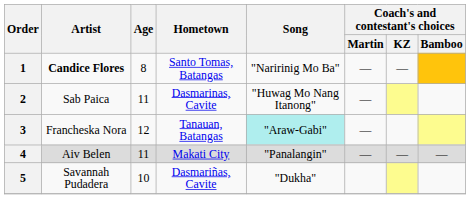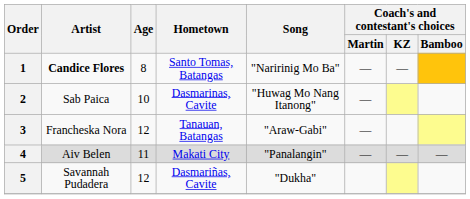 <table class="wikitable" style="text-align:center; line-height:17px; width:100%;">
 <tr>
 <th rowspan="2" scope="col" width="05%">Order</th>
 <th rowspan="2" scope="col" width="20%">Artist</th>
 <th rowspan="2" scope="col" width="05%">Age</th>
 <th rowspan="2" scope="col" width="20%">Hometown</th>
 <th rowspan="2" scope="col" width="22%">Song</th>
 <th colspan="3">Coach's and contestant's choices</th>
 </tr>
 <tr>
 <th width="07%">Martin</th>
 <th width="07%">KZ</th>
 <th width="07%">Bamboo</th>
 </tr>
 <tr>
 <th>1</th>
 <td><strong>Candice Flores</strong></td>
 <td>8</td>
 <td><a href='#'>Santo Tomas, Batangas</a></td>
 <td>"Naririnig Mo Ba"</td>
 <td>—</td>
 <td>—</td>
 <td style="background:#FFC40C;"><strong></strong></td>
 </tr>
 <tr>
 <th>2</th>
 <td>Sab Paica</td>
-<td>11</td>
+<td>10</td>
 <td><a href='#'>Dasmarinas, Cavite</a></td>
 <td>"Huwag Mo Nang Itanong"</td>
 <td>—</td>
 <td style="background:#fdfc8f;"><strong></strong></td>
 <td><strong></strong></td>
 </tr>
 <tr>
 <th>3</th>
 <td>Francheska Nora</td>
 <td>12</td>
 <td><a href='#'>Tanauan, Batangas</a></td>
-<td style="background: paleturquoise;">"Araw-Gabi"</td>
+<td>"Araw-Gabi"</td>
 <td>—</td>
 <td><strong></strong></td>
 <td style="background:#fdfc8f;"><strong></strong></td>
 </tr>
 <tr>
 <th>4</th>
 <td style="background:#DCDCDC;">Aiv Belen</td>
 <td style="background:#DCDCDC;">11</td>
 <td style="background:#DCDCDC;"><a href='#'>Makati City</a></td>
 <td style="background:#DCDCDC;">"Panalangin"</td>
 <td style="background:#DCDCDC;">—</td>
 <td style="background:#DCDCDC;">—</td>
 <td style="background:#DCDCDC;">—</td>
 </tr>
 <tr>
 <th>5</th>
 <td>Savannah Pudadera</td>
-<td>10</td>
+<td>12</td>
 <td><a href='#'>Dasmariñas, Cavite</a></td>
 <td>"Dukha"</td>
 <td><strong></strong></td>
 <td style="background:#fdfc8f;"><strong></strong></td>
 <td><strong></strong></td>
 </tr>
 <tr>
 </tr>
 </table>
